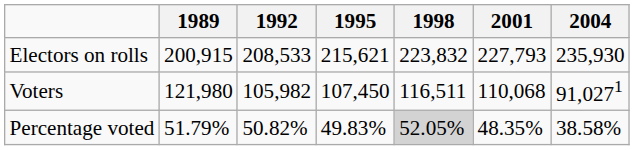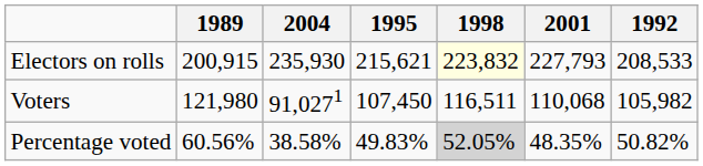 <table class="wikitable">
 <tr>
 <td></td>
 <th>1989</th>
-<th>1992</th>
+<th>2004</th>
 <th>1995</th>
 <th>1998</th>
 <th>2001</th>
-<th>2004</th>
+<th>1992</th>
 </tr>
 <tr>
 <td>Electors on rolls</td>
 <td>200,915</td>
+<td>235,930</td>
+<td>215,621</td>
+<td style="background: lightyellow;">223,832</td>
+<td>227,793</td>
 <td>208,533</td>
-<td>215,621</td>
-<td>223,832</td>
-<td>227,793</td>
-<td>235,930</td>
 </tr>
 <tr>
 <td>Voters</td>
 <td>121,980</td>
-<td>105,982</td>
+<td>91,027<sup>1</sup></td>
 <td>107,450</td>
 <td>116,511</td>
 <td>110,068</td>
-<td>91,027<sup>1</sup></td>
+<td>105,982</td>
 </tr>
 <tr>
 <td>Percentage voted</td>
-<td>51.79%</td>
-<td>50.82%</td>
+<td>60.56%</td>
+<td>38.58%</td>
 <td>49.83%</td>
 <td style="background: lightgrey;">52.05%</td>
 <td>48.35%</td>
-<td>38.58%</td>
+<td>50.82%</td>
 </tr>
 </table>
